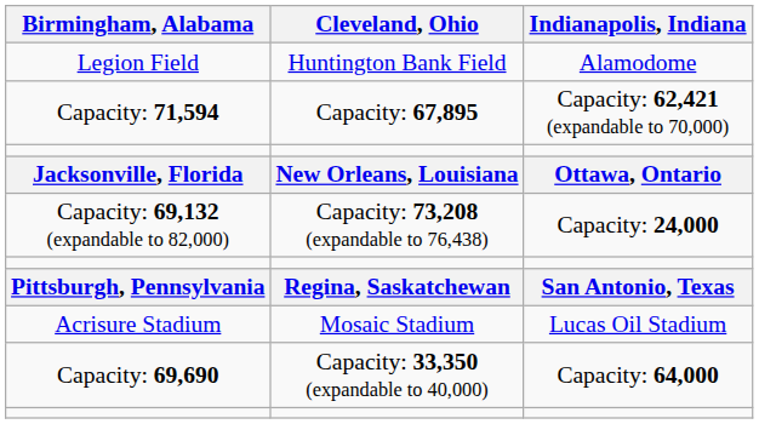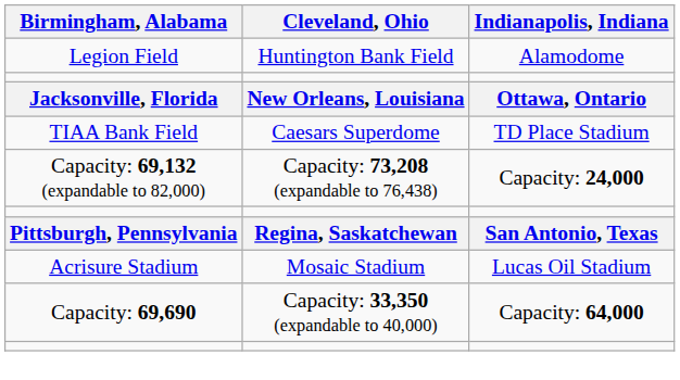 <table class="wikitable" style="text-align:center">
 <tr>
 <th><a href='#'>Birmingham</a>, <a href='#'>Alabama</a></th>
 <th><a href='#'>Cleveland</a>, <a href='#'>Ohio</a></th>
 <th><a href='#'>Indianapolis</a>, <a href='#'>Indiana</a></th>
 </tr>
 <tr>
 <td><a href='#'>Legion Field</a></td>
 <td><a href='#'>Huntington Bank Field</a></td>
 <td><a href='#'>Alamodome</a></td>
 </tr>
 <tr>
-<td>Capacity: <strong>71,594</strong></td>
-<td>Capacity: <strong>67,895</strong></td>
-<td>Capacity: <strong>62,421</strong><br><small>(expandable to 70,000)</small></td>
-</tr>
-<tr>
 <td></td>
 <td></td>
 <td></td>
 </tr>
 <tr>
 <th><a href='#'>Jacksonville</a>, <a href='#'>Florida</a></th>
 <th><a href='#'>New Orleans</a>, <a href='#'>Louisiana</a></th>
 <th><a href='#'>Ottawa</a>, <a href='#'>Ontario</a></th>
+</tr>
+<tr>
+<td><a href='#'>TIAA Bank Field</a></td>
+<td><a href='#'>Caesars Superdome</a></td>
+<td><a href='#'>TD Place Stadium</a></td>
 </tr>
 <tr>
 <td>Capacity: <strong>69,132</strong><br><small>(expandable to 82,000)</small></td>
 <td>Capacity: <strong>73,208</strong><br><small>(expandable to 76,438)</small></td>
 <td>Capacity: <strong>24,000</strong></td>
 </tr>
 <tr>
 <td></td>
 <td></td>
 <td></td>
 </tr>
 <tr>
 <th><a href='#'>Pittsburgh</a>, <a href='#'>Pennsylvania</a></th>
 <th><a href='#'>Regina</a>, <a href='#'>Saskatchewan</a></th>
 <th><a href='#'>San Antonio</a>, <a href='#'>Texas</a></th>
 </tr>
 <tr>
 <td><a href='#'>Acrisure Stadium</a></td>
 <td><a href='#'>Mosaic Stadium</a></td>
 <td><a href='#'>Lucas Oil Stadium</a></td>
 </tr>
 <tr>
 <td>Capacity: <strong>69,690</strong></td>
 <td>Capacity: <strong>33,350</strong><br><small>(expandable to 40,000)</small></td>
 <td>Capacity: <strong>64,000</strong></td>
 </tr>
 <tr>
 <td></td>
 <td></td>
 <td></td>
 </tr>
 </table>
